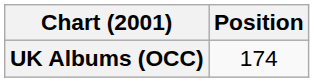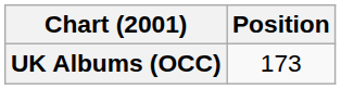 <table class="wikitable plainrowheaders" style="text-align:center">
 <tr>
 <th scope="col">Chart (2001)</th>
 <th scope="col">Position</th>
 </tr>
 <tr>
 <th scope="row">UK Albums (OCC)</th>
-<td>174</td>
+<td>173</td>
 </tr>
 </table>
